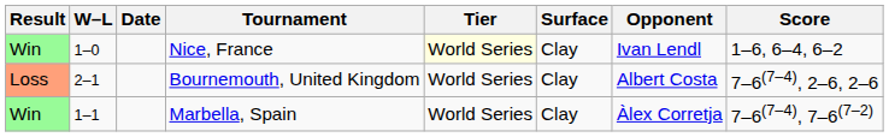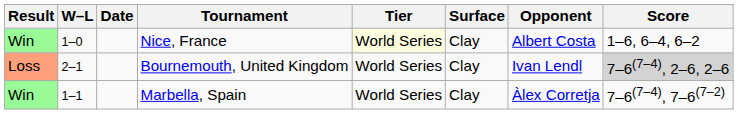 <table class="sortable wikitable">
 <tr>
 <th>Result</th>
 <th class="unsortable">W–L</th>
 <th>Date</th>
 <th>Tournament</th>
 <th>Tier</th>
 <th>Surface</th>
 <th>Opponent</th>
 <th class="unsortable">Score</th>
 </tr>
 <tr>
 <td style="background:#98fb98;">Win</td>
 <td><small>1–0</small></td>
 <td><a href='#'></a></td>
 <td><a href='#'>Nice</a>, France</td>
 <td style="background: lightyellow;">World Series</td>
 <td>Clay</td>
-<td> <a href='#'>Ivan Lendl</a></td>
+<td> <a href='#'>Albert Costa</a></td>
 <td>1–6, 6–4, 6–2</td>
 </tr>
 <tr>
 <td style="background:#ffa07a;">Loss</td>
 <td><small>2–1</small></td>
 <td><a href='#'></a></td>
 <td><a href='#'>Bournemouth</a>, United Kingdom</td>
 <td>World Series</td>
 <td>Clay</td>
-<td> <a href='#'>Albert Costa</a></td>
-<td>7–6<sup>(7–4)</sup>, 2–6, 2–6</td>
+<td> <a href='#'>Ivan Lendl</a></td>
+<td style="background: lightgrey;">7–6<sup>(7–4)</sup>, 2–6, 2–6</td>
 </tr>
 <tr>
 <td style="background:#98fb98;">Win</td>
 <td><small>1–1</small></td>
 <td><a href='#'></a></td>
 <td><a href='#'>Marbella</a>, Spain</td>
 <td>World Series</td>
 <td>Clay</td>
 <td> <a href='#'>Àlex Corretja</a></td>
 <td>7–6<sup>(7–4)</sup>, 7–6<sup>(7–2)</sup></td>
 </tr>
 </table>
